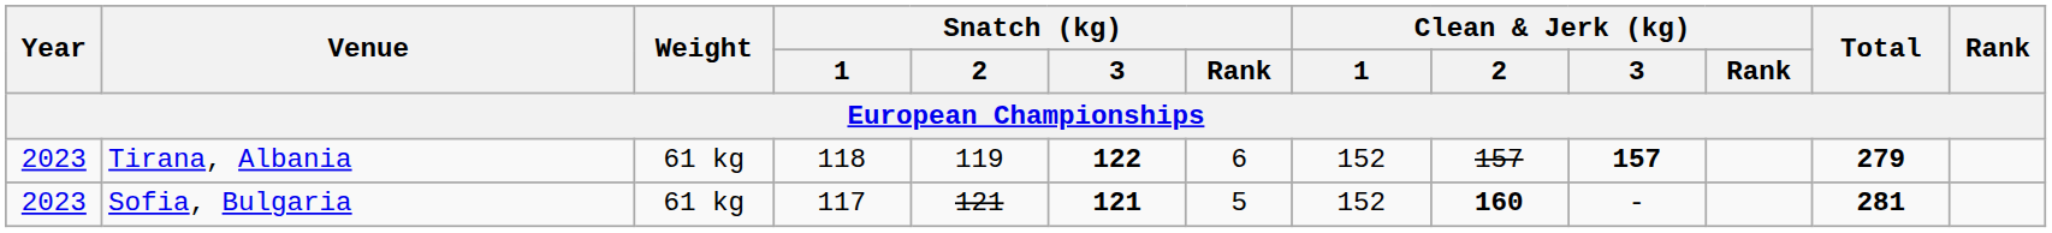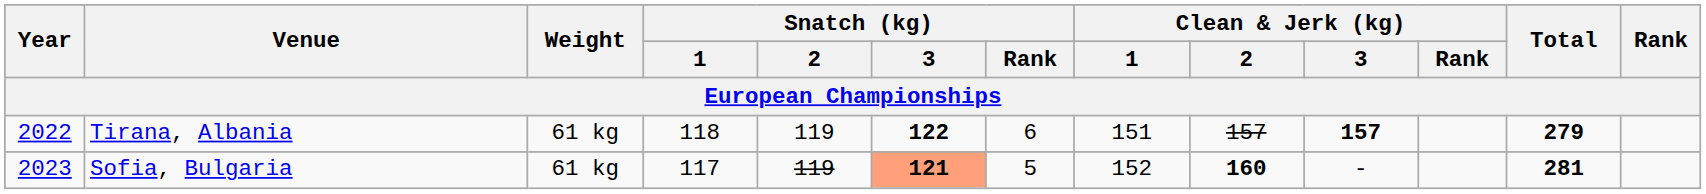 <table class="wikitable" style="text-align:center;">
 <tr>
 <th rowspan=2 width=40>Year</th>
 <th rowspan=2 width=250>Venue</th>
 <th rowspan=2 width=60>Weight</th>
 <th colspan=4>Snatch (kg)</th>
 <th colspan=4>Clean & Jerk (kg)</th>
 <th rowspan=2 width=60>Total</th>
 <th rowspan=2 width=40>Rank</th>
 </tr>
 <tr>
 <th width=60>1</th>
 <th width=60>2</th>
 <th width=60>3</th>
 <th width=45>Rank</th>
 <th width=60>1</th>
 <th width=60>2</th>
 <th width=60>3</th>
 <th width=45>Rank</th>
 </tr>
 <tr>
 <th colspan=13><a href='#'>European Championships</a></th>
 </tr>
 <tr>
-<td><a href='#'>2023</a></td>
+<td><a href='#'>2022</a></td>
 <td align="left"> <a href='#'>Tirana</a>, <a href='#'>Albania</a></td>
 <td>61 kg</td>
 <td>118</td>
 <td>119</td>
 <td><strong>122</strong></td>
 <td>6</td>
-<td>152</td>
+<td>151</td>
 <td><s>157</s></td>
 <td><strong>157</strong></td>
 <td></td>
 <td><strong>279</strong></td>
 <td></td>
 </tr>
 <tr>
 <td><a href='#'>2023</a></td>
 <td align="left"> <a href='#'>Sofia</a>, <a href='#'>Bulgaria</a></td>
 <td>61 kg</td>
 <td>117</td>
-<td><s>121</s></td>
-<td><strong>121</strong></td>
+<td><s>119</s></td>
+<td style="background: lightsalmon;"><strong>121</strong></td>
 <td>5</td>
 <td>152</td>
 <td><strong>160</strong></td>
 <td>-</td>
 <td></td>
 <td><strong>281</strong></td>
 <td></td>
 </tr>
 </table>
